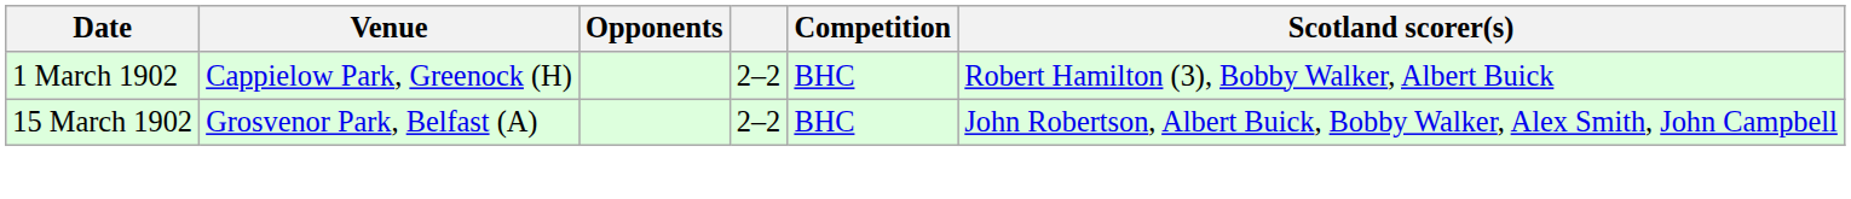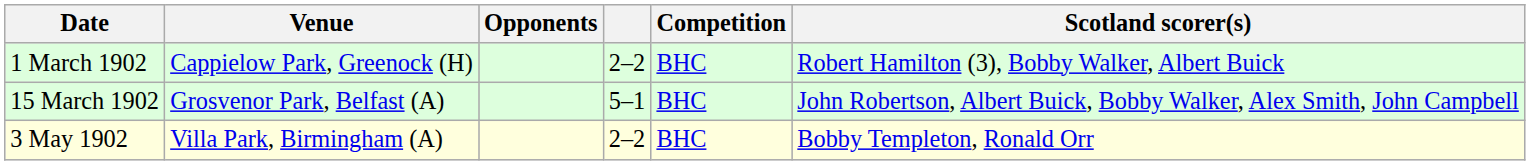 <table class="wikitable">
 <tr>
 <th>Date</th>
 <th>Venue</th>
 <th>Opponents</th>
 <th></th>
 <th>Competition</th>
 <th>Scotland scorer(s)</th>
 </tr>
 <tr bgcolor=#ddffdd>
 <td>1 March 1902</td>
 <td><a href='#'>Cappielow Park</a>, <a href='#'>Greenock</a> (H)</td>
 <td></td>
 <td align=center>2–2</td>
 <td><a href='#'>BHC</a></td>
 <td><a href='#'>Robert Hamilton</a> (3), <a href='#'>Bobby Walker</a>, <a href='#'>Albert Buick</a></td>
 </tr>
 <tr bgcolor=#ddffdd>
 <td>15 March 1902</td>
 <td><a href='#'>Grosvenor Park</a>, <a href='#'>Belfast</a> (A)</td>
 <td></td>
-<td align=center>2–2</td>
+<td align=center>5–1</td>
 <td><a href='#'>BHC</a></td>
 <td><a href='#'>John Robertson</a>, <a href='#'>Albert Buick</a>, <a href='#'>Bobby Walker</a>, <a href='#'>Alex Smith</a>, <a href='#'>John Campbell</a></td>
 </tr>
+<tr bgcolor=#ffffdd>
+<td>3 May 1902</td>
+<td><a href='#'>Villa Park</a>, <a href='#'>Birmingham</a> (A)</td>
+<td></td>
+<td align=center>2–2</td>
+<td><a href='#'>BHC</a></td>
+<td><a href='#'>Bobby Templeton</a>, <a href='#'>Ronald Orr</a></td>
+</tr>
 </table>
